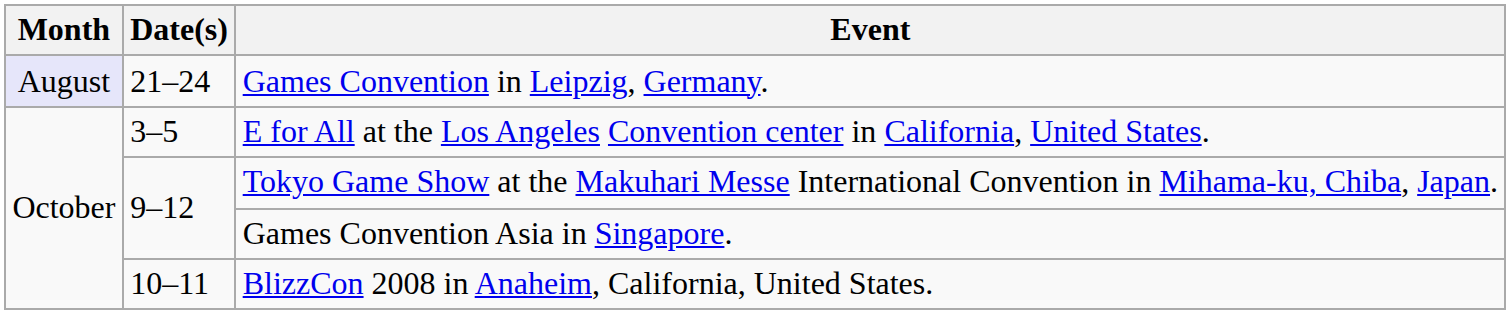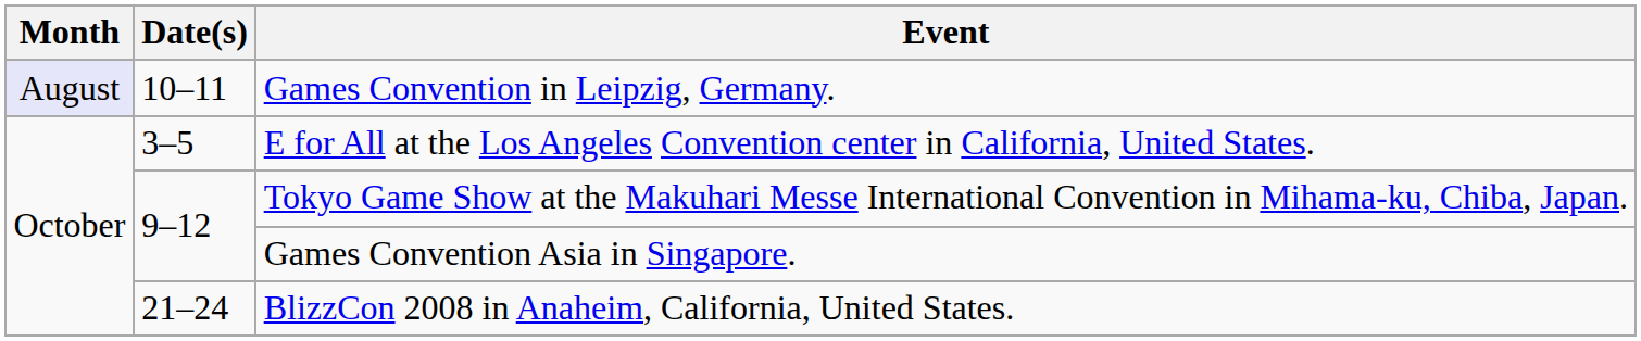 <table class="wikitable">
 <tr>
 <th>Month</th>
 <th>Date(s)</th>
 <th>Event</th>
 </tr>
 <tr>
 <td rowspan="1" style="background: lavender; text-align:center">August</td>
-<td>21–24</td>
+<td>10–11</td>
 <td><a href='#'>Games Convention</a> in <a href='#'>Leipzig</a>, <a href='#'>Germany</a>.</td>
 </tr>
 <tr>
 <td rowspan="4" style="text-align:center">October</td>
 <td>3–5</td>
 <td><a href='#'>E for All</a> at the <a href='#'>Los Angeles</a> <a href='#'>Convention center</a> in <a href='#'>California</a>, <a href='#'>United States</a>.</td>
 </tr>
 <tr>
 <td rowspan="2">9–12</td>
 <td><a href='#'>Tokyo Game Show</a> at the <a href='#'>Makuhari Messe</a> International Convention in <a href='#'>Mihama-ku, Chiba</a>, <a href='#'>Japan</a>.</td>
 </tr>
 <tr>
 <td>Games Convention Asia in <a href='#'>Singapore</a>.</td>
 </tr>
 <tr>
-<td>10–11</td>
+<td>21–24</td>
 <td><a href='#'>BlizzCon</a> 2008 in <a href='#'>Anaheim</a>, California, United States.</td>
 </tr>
 </table>
